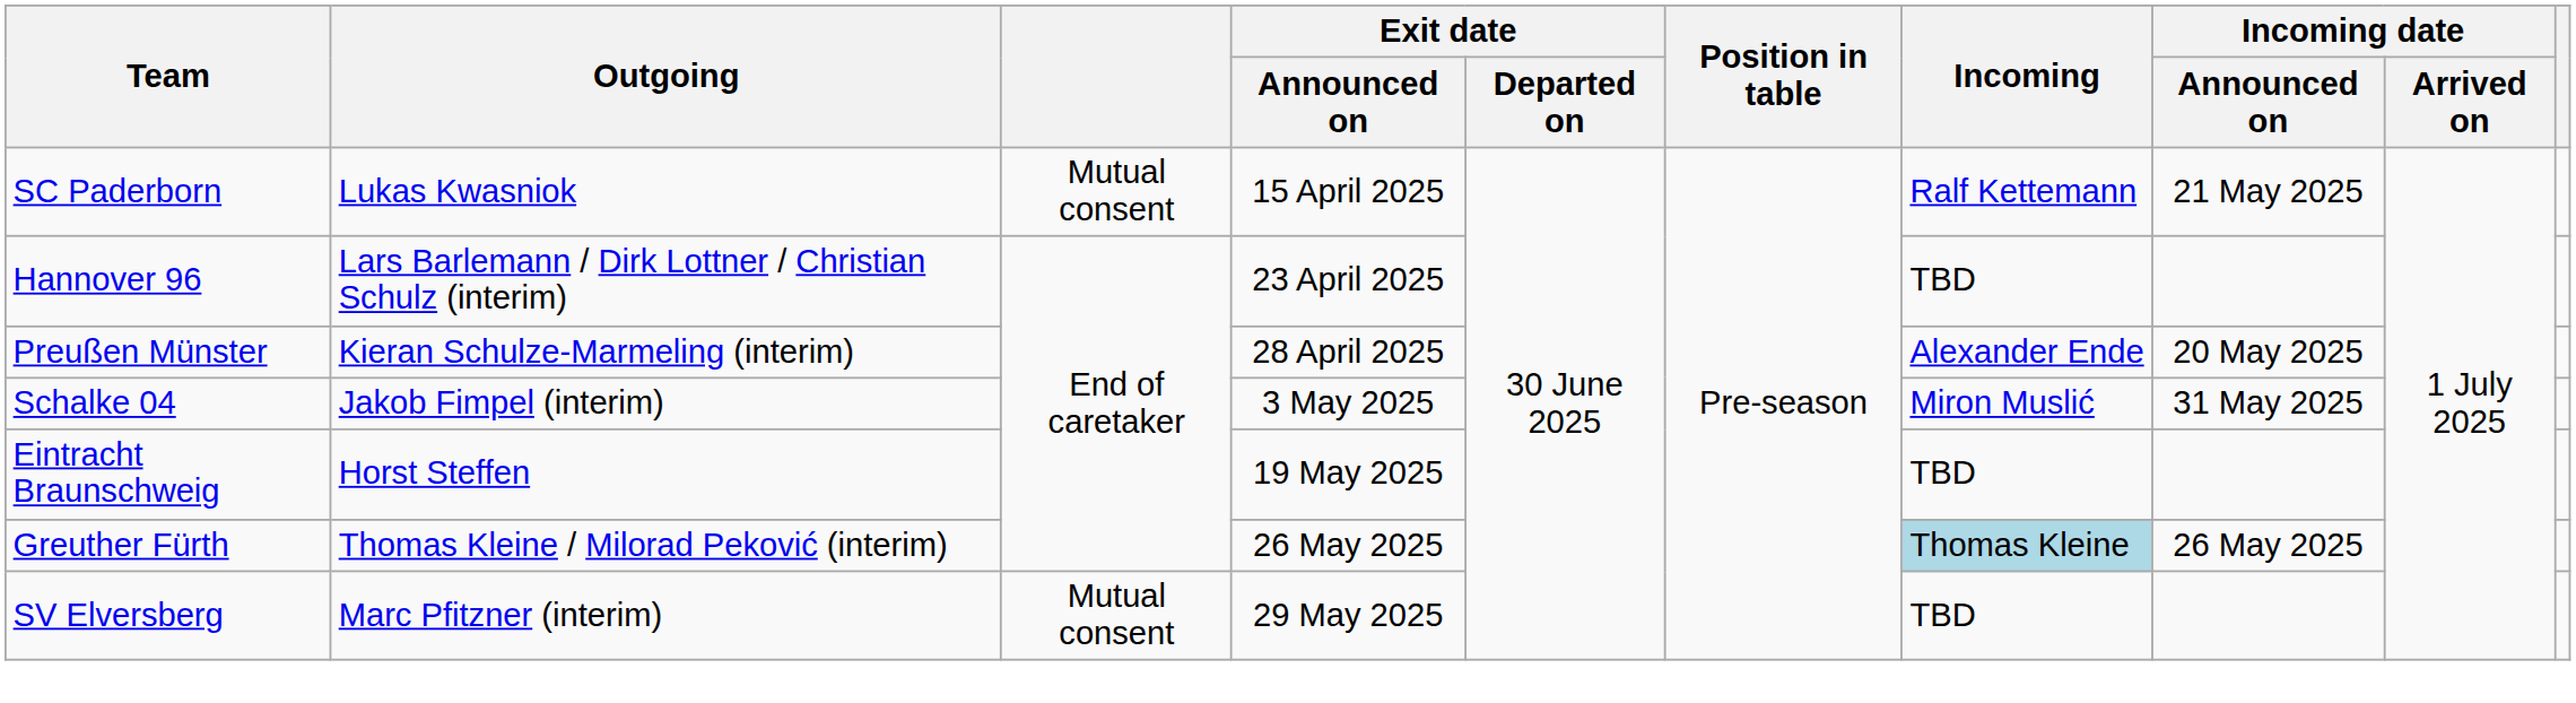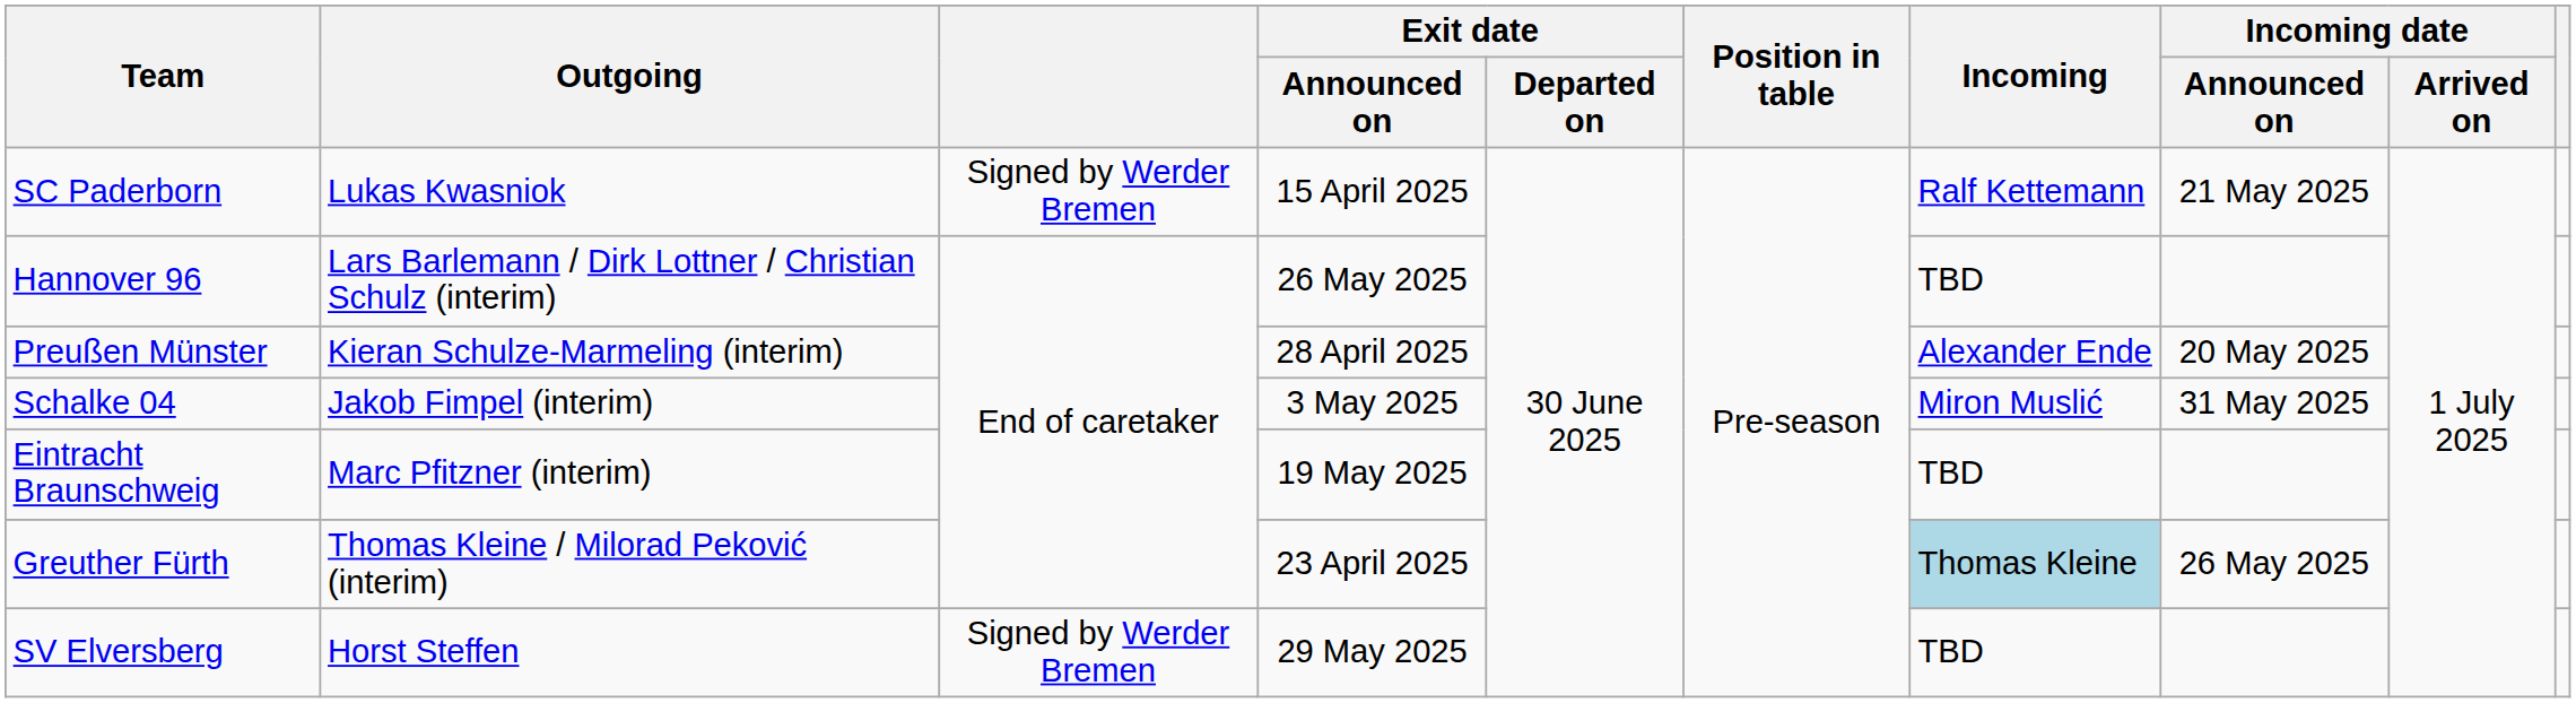 <table class="wikitable" style="text-align:center">
 <tr>
 <th rowspan="2">Team</th>
 <th rowspan="2">Outgoing</th>
 <th rowspan="2"></th>
 <th colspan="2">Exit date</th>
 <th rowspan="2">Position in table</th>
 <th rowspan="2">Incoming</th>
 <th colspan="2">Incoming date</th>
 <th rowspan="2"></th>
 </tr>
 <tr>
 <th>Announced on</th>
 <th>Departed on</th>
 <th>Announced on</th>
 <th>Arrived on</th>
 </tr>
 <tr>
 <td align="left"><a href='#'>SC Paderborn</a></td>
 <td align="left"> <a href='#'>Lukas Kwasniok</a></td>
-<td>Mutual consent</td>
+<td>Signed by <a href='#'>Werder Bremen</a></td>
 <td>15 April 2025</td>
 <td rowspan=7>30 June 2025</td>
 <td rowspan=7>Pre-season</td>
 <td align="left" nowrap> <a href='#'>Ralf Kettemann</a></td>
 <td>21 May 2025</td>
 <td rowspan=7>1 July 2025</td>
 <td></td>
 </tr>
 <tr>
 <td align="left"><a href='#'>Hannover 96</a></td>
 <td align="left"> <a href='#'>Lars Barlemann</a> /  <a href='#'>Dirk Lottner</a> /  <a href='#'>Christian Schulz</a> (interim)</td>
 <td rowspan=5>End of caretaker</td>
-<td>23 April 2025</td>
+<td>26 May 2025</td>
 <td align="left" nowrap> TBD</td>
 <td></td>
 <td></td>
 </tr>
 <tr>
 <td align="left"><a href='#'>Preußen Münster</a></td>
 <td align="left"> <a href='#'>Kieran Schulze-Marmeling</a> (interim)</td>
 <td>28 April 2025</td>
 <td align="left" nowrap> <a href='#'>Alexander Ende</a></td>
 <td>20 May 2025</td>
 <td></td>
 </tr>
 <tr>
 <td align="left"><a href='#'>Schalke 04</a></td>
 <td align="left"> <a href='#'>Jakob Fimpel</a> (interim)</td>
 <td>3 May 2025</td>
 <td align="left" nowrap> <a href='#'>Miron Muslić</a></td>
 <td>31 May 2025</td>
 <td></td>
 </tr>
 <tr>
 <td align="left"><a href='#'>Eintracht Braunschweig</a></td>
-<td align="left"> <a href='#'>Horst Steffen</a></td>
+<td align="left"> <a href='#'>Marc Pfitzner</a> (interim)</td>
 <td>19 May 2025</td>
 <td align="left"> TBD</td>
 <td></td>
 <td></td>
 </tr>
 <tr>
 <td align="left"><a href='#'>Greuther Fürth</a></td>
 <td align="left"> <a href='#'>Thomas Kleine</a> /  <a href='#'>Milorad Peković</a> (interim)</td>
-<td>26 May 2025</td>
+<td>23 April 2025</td>
 <td align="left" nowrap style="background: lightblue;"> Thomas Kleine</td>
 <td>26 May 2025</td>
 <td></td>
 </tr>
 <tr>
 <td align="left"><a href='#'>SV Elversberg</a></td>
-<td align="left"> <a href='#'>Marc Pfitzner</a> (interim)</td>
-<td>Mutual consent</td>
+<td align="left"> <a href='#'>Horst Steffen</a></td>
+<td>Signed by <a href='#'>Werder Bremen</a></td>
 <td>29 May 2025</td>
 <td align="left" nowrap> TBD</td>
 <td></td>
 <td></td>
 </tr>
 </table>
